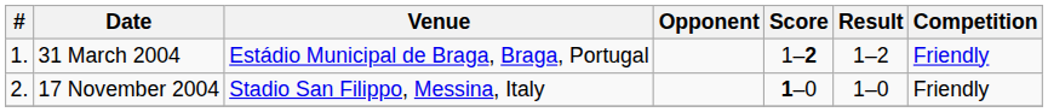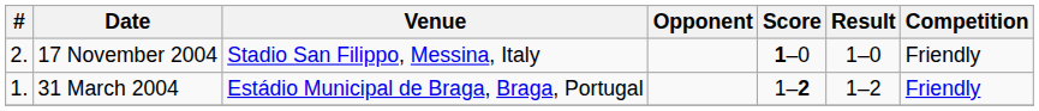 <table class="wikitable collapsed">
 <tr>
 <th>#</th>
 <th>Date</th>
 <th>Venue</th>
 <th>Opponent</th>
 <th>Score</th>
 <th>Result</th>
 <th>Competition</th>
 </tr>
 <tr>
+<td align=center>2.</td>
+<td>17 November 2004</td>
+<td><a href='#'>Stadio San Filippo</a>, <a href='#'>Messina</a>, Italy</td>
+<td></td>
+<td align=center><strong>1</strong>–0</td>
+<td align=center>1–0</td>
+<td>Friendly</td>
+</tr>
+<tr>
 <td align=center>1.</td>
 <td>31 March 2004</td>
 <td><a href='#'>Estádio Municipal de Braga</a>, <a href='#'>Braga</a>, Portugal</td>
 <td></td>
 <td align=center>1–<strong>2</strong></td>
 <td align=center>1–2</td>
 <td><a href='#'>Friendly</a></td>
 </tr>
 <tr>
-<td align=center>2.</td>
-<td>17 November 2004</td>
-<td><a href='#'>Stadio San Filippo</a>, <a href='#'>Messina</a>, Italy</td>
-<td></td>
-<td align=center><strong>1</strong>–0</td>
-<td align=center>1–0</td>
-<td>Friendly</td>
-</tr>
-<tr>
 </tr>
 </table>
